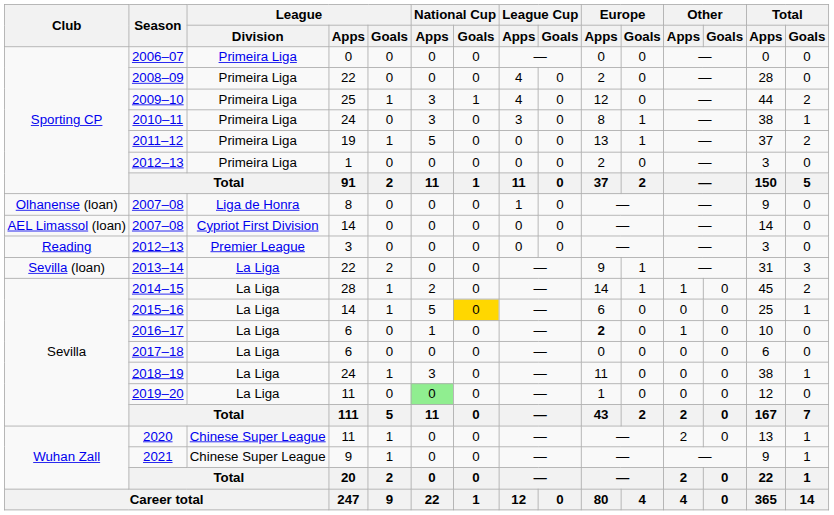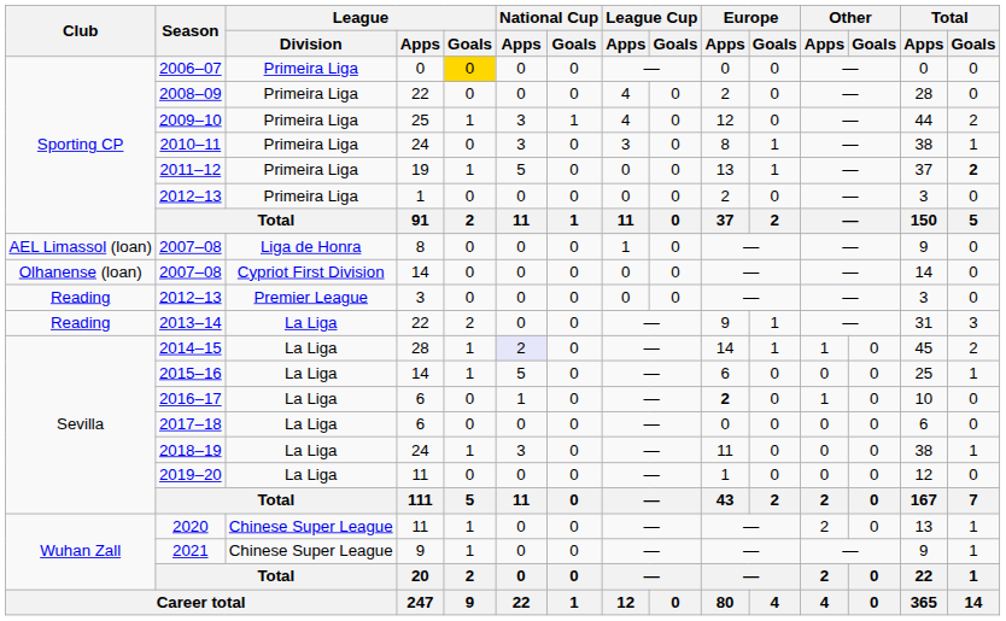 <table class="wikitable" style="text-align:center">
 <tr>
 <th rowspan="2">Club</th>
 <th rowspan="2">Season</th>
 <th colspan="3">League</th>
 <th colspan="2">National Cup</th>
 <th colspan="2">League Cup</th>
 <th colspan="2">Europe</th>
 <th colspan="2">Other</th>
 <th colspan="2">Total</th>
 </tr>
 <tr>
 <th>Division</th>
 <th>Apps</th>
 <th>Goals</th>
 <th>Apps</th>
 <th>Goals</th>
 <th>Apps</th>
 <th>Goals</th>
 <th>Apps</th>
 <th>Goals</th>
 <th>Apps</th>
 <th>Goals</th>
 <th>Apps</th>
 <th>Goals</th>
 </tr>
 <tr>
 <td rowspan="7"><a href='#'>Sporting CP</a></td>
 <td><a href='#'>2006–07</a></td>
 <td><a href='#'>Primeira Liga</a></td>
 <td>0</td>
-<td>0</td>
+<td style="background: gold;">0</td>
 <td>0</td>
 <td>0</td>
 <td colspan="2">—</td>
 <td>0</td>
 <td>0</td>
 <td colspan="2">—</td>
 <td>0</td>
 <td>0</td>
 </tr>
 <tr>
 <td><a href='#'>2008–09</a></td>
 <td>Primeira Liga</td>
 <td>22</td>
 <td>0</td>
 <td>0</td>
 <td>0</td>
 <td>4</td>
 <td>0</td>
 <td>2</td>
 <td>0</td>
 <td colspan="2">—</td>
 <td>28</td>
 <td>0</td>
 </tr>
 <tr>
 <td><a href='#'>2009–10</a></td>
 <td>Primeira Liga</td>
 <td>25</td>
 <td>1</td>
 <td>3</td>
 <td>1</td>
 <td>4</td>
 <td>0</td>
 <td>12</td>
 <td>0</td>
 <td colspan="2">—</td>
 <td>44</td>
 <td>2</td>
 </tr>
 <tr>
 <td><a href='#'>2010–11</a></td>
 <td>Primeira Liga</td>
 <td>24</td>
 <td>0</td>
 <td>3</td>
 <td>0</td>
 <td>3</td>
 <td>0</td>
 <td>8</td>
 <td>1</td>
 <td colspan="2">—</td>
 <td>38</td>
 <td>1</td>
 </tr>
 <tr>
 <td><a href='#'>2011–12</a></td>
 <td>Primeira Liga</td>
 <td>19</td>
 <td>1</td>
 <td>5</td>
 <td>0</td>
 <td>0</td>
 <td>0</td>
 <td>13</td>
 <td>1</td>
 <td colspan="2">—</td>
 <td>37</td>
-<td>2</td>
+<td><strong>2</strong></td>
 </tr>
 <tr>
 <td><a href='#'>2012–13</a></td>
 <td>Primeira Liga</td>
 <td>1</td>
 <td>0</td>
 <td>0</td>
 <td>0</td>
 <td>0</td>
 <td>0</td>
 <td>2</td>
 <td>0</td>
 <td colspan="2">—</td>
 <td>3</td>
 <td>0</td>
 </tr>
 <tr>
 <th colspan="2">Total</th>
 <th>91</th>
 <th>2</th>
 <th>11</th>
 <th>1</th>
 <th>11</th>
 <th>0</th>
 <th>37</th>
 <th>2</th>
 <th colspan="2">—</th>
 <th>150</th>
 <th>5</th>
 </tr>
 <tr>
-<td><a href='#'>Olhanense</a> (loan)</td>
+<td><a href='#'>AEL Limassol</a> (loan)</td>
 <td><a href='#'>2007–08</a></td>
 <td><a href='#'>Liga de Honra</a></td>
 <td>8</td>
 <td>0</td>
 <td>0</td>
 <td>0</td>
 <td>1</td>
 <td>0</td>
 <td colspan="2">—</td>
 <td colspan="2">—</td>
 <td>9</td>
 <td>0</td>
 </tr>
 <tr>
-<td><a href='#'>AEL Limassol</a> (loan)</td>
+<td><a href='#'>Olhanense</a> (loan)</td>
 <td><a href='#'>2007–08</a></td>
 <td><a href='#'>Cypriot First Division</a></td>
 <td>14</td>
 <td>0</td>
 <td>0</td>
 <td>0</td>
 <td>0</td>
 <td>0</td>
 <td colspan="2">—</td>
 <td colspan="2">—</td>
 <td>14</td>
 <td>0</td>
 </tr>
 <tr>
 <td><a href='#'>Reading</a></td>
 <td><a href='#'>2012–13</a></td>
 <td><a href='#'>Premier League</a></td>
 <td>3</td>
 <td>0</td>
 <td>0</td>
 <td>0</td>
 <td>0</td>
 <td>0</td>
 <td colspan="2">—</td>
 <td colspan="2">—</td>
 <td>3</td>
 <td>0</td>
 </tr>
 <tr>
-<td><a href='#'>Sevilla</a> (loan)</td>
+<td><a href='#'>Reading</a></td>
 <td><a href='#'>2013–14</a></td>
 <td><a href='#'>La Liga</a></td>
 <td>22</td>
 <td>2</td>
 <td>0</td>
 <td>0</td>
 <td colspan="2">—</td>
 <td>9</td>
 <td>1</td>
 <td colspan="2">—</td>
 <td>31</td>
 <td>3</td>
 </tr>
 <tr>
 <td rowspan="7">Sevilla</td>
 <td><a href='#'>2014–15</a></td>
 <td>La Liga</td>
 <td>28</td>
 <td>1</td>
-<td>2</td>
+<td style="background: lavender;">2</td>
 <td>0</td>
 <td colspan="2">—</td>
 <td>14</td>
 <td>1</td>
 <td>1</td>
 <td>0</td>
 <td>45</td>
 <td>2</td>
 </tr>
 <tr>
 <td><a href='#'>2015–16</a></td>
 <td>La Liga</td>
 <td>14</td>
 <td>1</td>
 <td>5</td>
-<td style="background: gold;">0</td>
+<td>0</td>
 <td colspan="2">—</td>
 <td>6</td>
 <td>0</td>
 <td>0</td>
 <td>0</td>
 <td>25</td>
 <td>1</td>
 </tr>
 <tr>
 <td><a href='#'>2016–17</a></td>
 <td>La Liga</td>
 <td>6</td>
 <td>0</td>
 <td>1</td>
 <td>0</td>
 <td colspan="2">—</td>
 <td><strong>2</strong></td>
 <td>0</td>
 <td>1</td>
 <td>0</td>
 <td>10</td>
 <td>0</td>
 </tr>
 <tr>
 <td><a href='#'>2017–18</a></td>
 <td>La Liga</td>
 <td>6</td>
 <td>0</td>
 <td>0</td>
 <td>0</td>
 <td colspan="2">—</td>
 <td>0</td>
 <td>0</td>
 <td>0</td>
 <td>0</td>
 <td>6</td>
 <td>0</td>
 </tr>
 <tr>
 <td><a href='#'>2018–19</a></td>
 <td>La Liga</td>
 <td>24</td>
 <td>1</td>
 <td>3</td>
 <td>0</td>
 <td colspan="2">—</td>
 <td>11</td>
 <td>0</td>
 <td>0</td>
 <td>0</td>
 <td>38</td>
 <td>1</td>
 </tr>
 <tr>
 <td><a href='#'>2019–20</a></td>
 <td>La Liga</td>
 <td>11</td>
 <td>0</td>
-<td style="background: lightgreen;">0</td>
+<td>0</td>
 <td>0</td>
 <td colspan="2">—</td>
 <td>1</td>
 <td>0</td>
 <td>0</td>
 <td>0</td>
 <td>12</td>
 <td>0</td>
 </tr>
 <tr>
 <th colspan="2">Total</th>
 <th>111</th>
 <th>5</th>
 <th>11</th>
 <th>0</th>
 <th colspan="2">—</th>
 <th>43</th>
 <th>2</th>
 <th>2</th>
 <th>0</th>
 <th>167</th>
 <th>7</th>
 </tr>
 <tr>
 <td rowspan="3"><a href='#'>Wuhan Zall</a></td>
 <td><a href='#'>2020</a></td>
 <td><a href='#'>Chinese Super League</a></td>
 <td>11</td>
 <td>1</td>
 <td>0</td>
 <td>0</td>
 <td colspan="2">—</td>
 <td colspan="2">—</td>
 <td>2</td>
 <td>0</td>
 <td>13</td>
 <td>1</td>
 </tr>
 <tr>
 <td><a href='#'>2021</a></td>
 <td>Chinese Super League</td>
 <td>9</td>
 <td>1</td>
 <td>0</td>
 <td>0</td>
 <td colspan="2">—</td>
 <td colspan="2">—</td>
 <td colspan="2">—</td>
 <td>9</td>
 <td>1</td>
 </tr>
 <tr>
 <th colspan="2">Total</th>
 <th>20</th>
 <th>2</th>
 <th>0</th>
 <th>0</th>
 <th colspan="2">—</th>
 <th colspan="2">—</th>
 <th>2</th>
 <th>0</th>
 <th>22</th>
 <th>1</th>
 </tr>
 <tr>
 <th colspan="3">Career total</th>
 <th>247</th>
 <th>9</th>
 <th>22</th>
 <th>1</th>
 <th>12</th>
 <th>0</th>
 <th>80</th>
 <th>4</th>
 <th>4</th>
 <th>0</th>
 <th>365</th>
 <th>14</th>
 </tr>
 </table>
